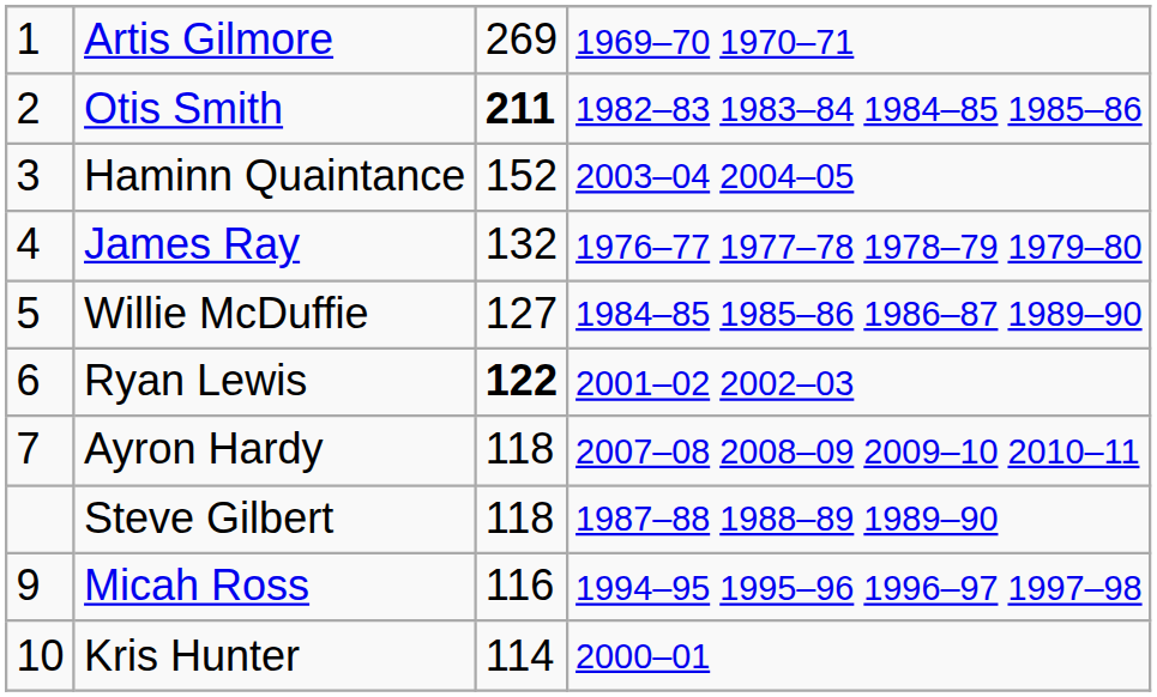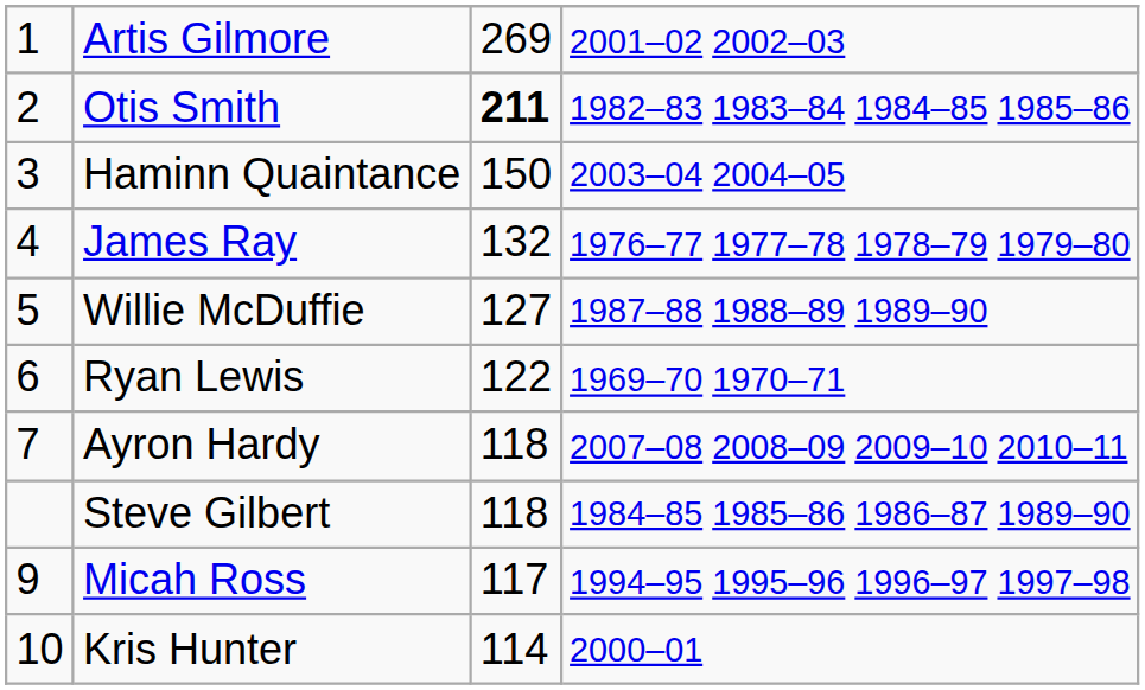 <table class="wikitable">
 <tr>
 </tr>
 <tr>
 <td>1</td>
 <td><a href='#'>Artis Gilmore</a></td>
 <td>269</td>
-<td style="font-size:80%;"><a href='#'>1969–70</a> <a href='#'>1970–71</a></td>
+<td style="font-size:80%;"><a href='#'>2001–02</a> <a href='#'>2002–03</a></td>
 </tr>
 <tr>
 <td>2</td>
 <td><a href='#'>Otis Smith</a></td>
 <td><strong>211</strong></td>
 <td style="font-size:80%;"><a href='#'>1982–83</a> <a href='#'>1983–84</a> <a href='#'>1984–85</a> <a href='#'>1985–86</a></td>
 </tr>
 <tr>
 <td>3</td>
 <td>Haminn Quaintance</td>
-<td>152</td>
+<td>150</td>
 <td style="font-size:80%;"><a href='#'>2003–04</a> <a href='#'>2004–05</a></td>
 </tr>
 <tr>
 <td>4</td>
 <td><a href='#'>James Ray</a></td>
 <td>132</td>
 <td style="font-size:80%;"><a href='#'>1976–77</a> <a href='#'>1977–78</a> <a href='#'>1978–79</a> <a href='#'>1979–80</a></td>
 </tr>
 <tr>
 <td>5</td>
 <td>Willie McDuffie</td>
 <td>127</td>
-<td style="font-size:80%;"><a href='#'>1984–85</a> <a href='#'>1985–86</a> <a href='#'>1986–87</a> <a href='#'>1989–90</a></td>
+<td style="font-size:80%;"><a href='#'>1987–88</a> <a href='#'>1988–89</a> <a href='#'>1989–90</a></td>
 </tr>
 <tr>
 <td>6</td>
 <td>Ryan Lewis</td>
-<td><strong>122</strong></td>
-<td style="font-size:80%;"><a href='#'>2001–02</a> <a href='#'>2002–03</a></td>
+<td>122</td>
+<td style="font-size:80%;"><a href='#'>1969–70</a> <a href='#'>1970–71</a></td>
 </tr>
 <tr>
 <td>7</td>
 <td>Ayron Hardy</td>
 <td>118</td>
 <td style="font-size:80%;"><a href='#'>2007–08</a> <a href='#'>2008–09</a> <a href='#'>2009–10</a> <a href='#'>2010–11</a></td>
 </tr>
 <tr>
 <td></td>
 <td>Steve Gilbert</td>
 <td>118</td>
-<td style="font-size:80%;"><a href='#'>1987–88</a> <a href='#'>1988–89</a> <a href='#'>1989–90</a></td>
+<td style="font-size:80%;"><a href='#'>1984–85</a> <a href='#'>1985–86</a> <a href='#'>1986–87</a> <a href='#'>1989–90</a></td>
 </tr>
 <tr>
 <td>9</td>
 <td><a href='#'>Micah Ross</a></td>
-<td>116</td>
+<td>117</td>
 <td style="font-size:80%;"><a href='#'>1994–95</a> <a href='#'>1995–96</a> <a href='#'>1996–97</a> <a href='#'>1997–98</a></td>
 </tr>
 <tr>
 <td>10</td>
 <td>Kris Hunter</td>
 <td>114</td>
 <td style="font-size:80%;"><a href='#'>2000–01</a></td>
 </tr>
 </table>
